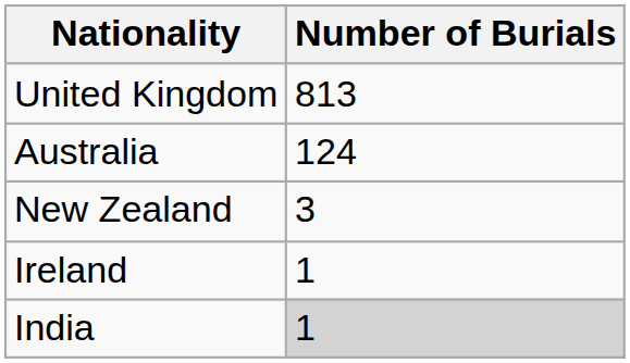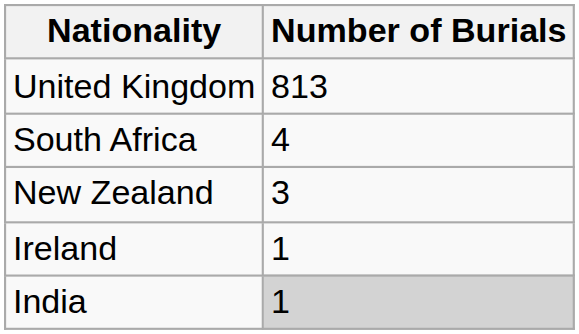 <table class="wikitable">
 <tr>
 <th>Nationality</th>
 <th>Number of Burials</th>
 </tr>
 <tr>
 <td>United Kingdom</td>
 <td>813</td>
 </tr>
 <tr>
-<td>Australia</td>
-<td>124</td>
+<td>South Africa</td>
+<td>4</td>
 </tr>
 <tr>
 <td>New Zealand</td>
 <td>3</td>
 </tr>
 <tr>
 <td>Ireland</td>
 <td>1</td>
 </tr>
 <tr>
 <td>India</td>
 <td style="background: lightgrey;">1</td>
 </tr>
 </table>
